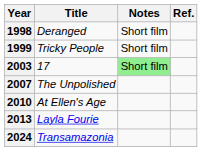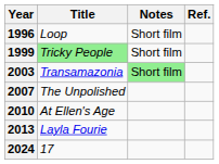 <table class="wikitable sortable plainrowheaders">
 <tr>
 <th scope="col">Year</th>
 <th scope="col">Title</th>
 <th scope="col">Notes</th>
 <th scope="col" class="unsortable">Ref.</th>
 </tr>
 <tr>
-<th scope="row">1998</th>
-<td><em>Deranged</em></td>
+<th scope="row">1996</th>
+<td><em>Loop</em></td>
 <td>Short film</td>
 <td align="center"></td>
 </tr>
 <tr>
 <th scope="row">1999</th>
-<td><em>Tricky People</em></td>
+<td style="background: lightgreen;"><em>Tricky People</em></td>
 <td>Short film</td>
 <td align="center"></td>
 </tr>
 <tr>
 <th scope="row">2003</th>
-<td><em>17</em></td>
+<td><em><a href='#'>Transamazonia</a></em></td>
 <td style="background: lightgreen;">Short film</td>
 <td align="center"></td>
 </tr>
 <tr>
 <th scope="row">2007</th>
 <td><em>The Unpolished</em></td>
 <td></td>
 <td align="center"></td>
 </tr>
 <tr>
 <th scope="row">2010</th>
 <td><em>At Ellen's Age</em></td>
 <td></td>
 <td align="center"></td>
 </tr>
 <tr>
 <th scope="row">2013</th>
 <td><em><a href='#'>Layla Fourie</a></em></td>
 <td></td>
 <td align="center"></td>
 </tr>
 <tr>
 <th scope="row">2024</th>
-<td><em><a href='#'>Transamazonia</a></em></td>
+<td><em>17</em></td>
 <td></td>
 <td align="center"></td>
 </tr>
 </table>
